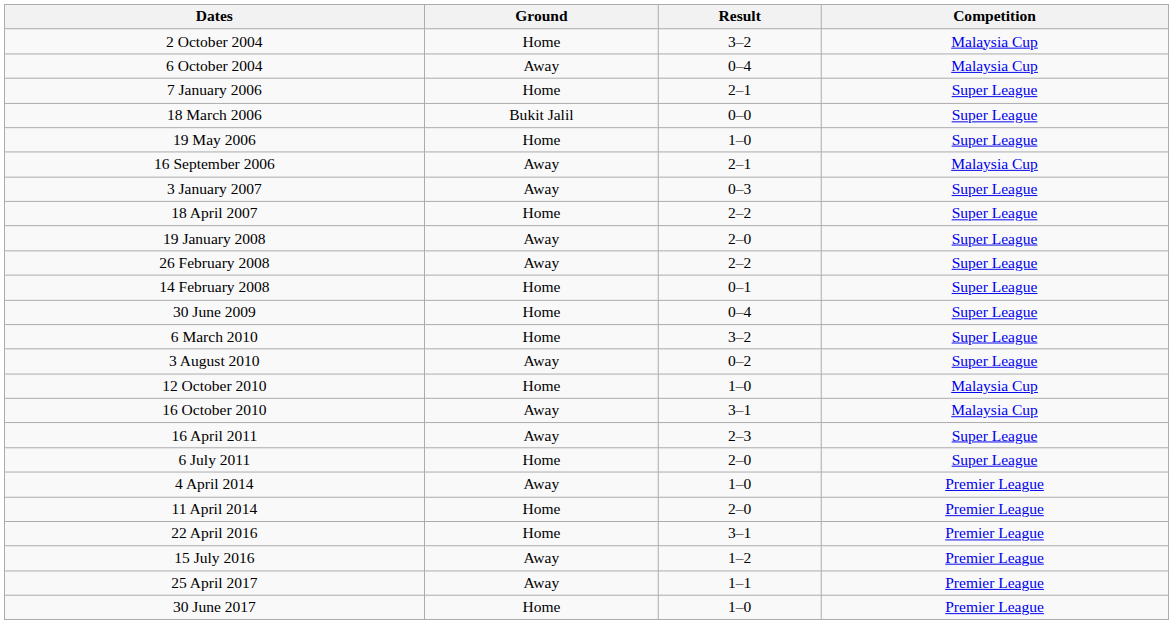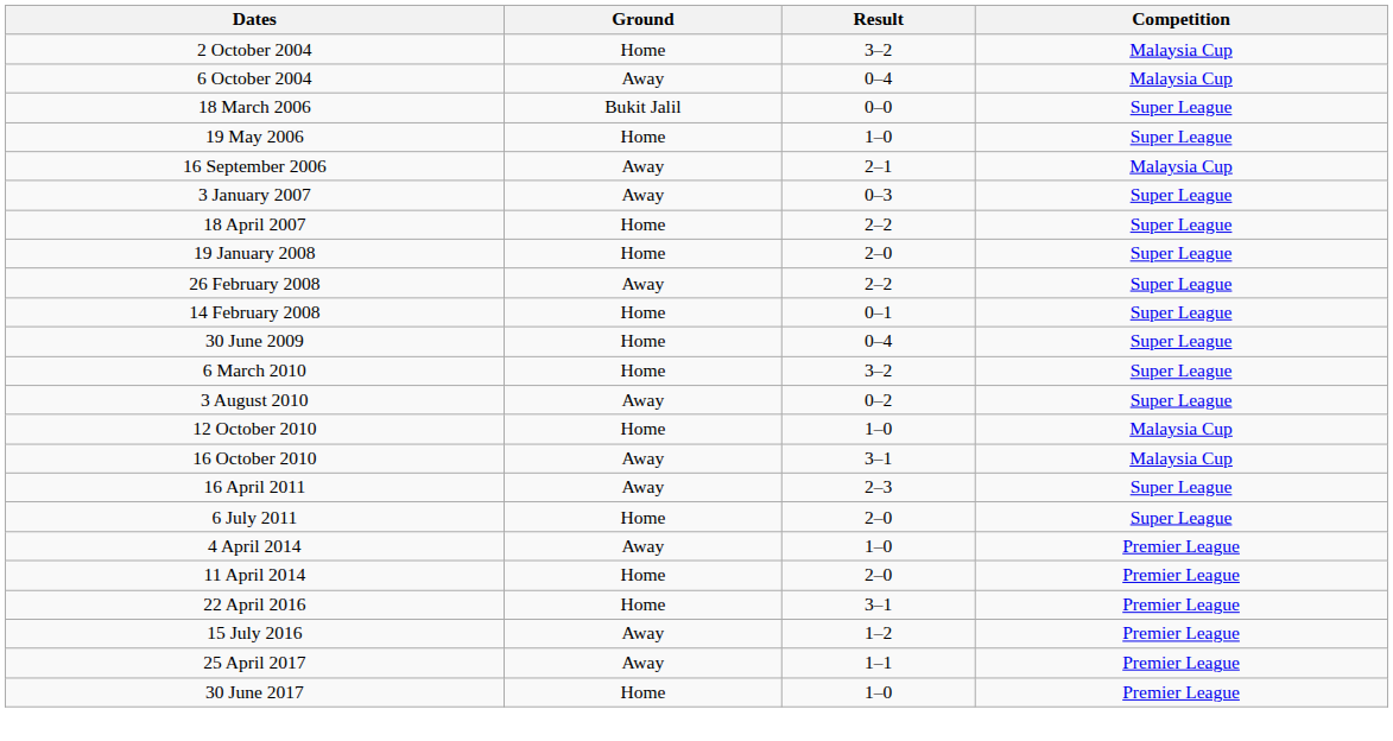 <table class="wikitable" style="width:95%;text-align:center">
 <tr>
 <th>Dates</th>
 <th>Ground</th>
 <th>Result</th>
 <th>Competition</th>
 </tr>
 <tr>
 <td>2 October 2004</td>
 <td>Home</td>
 <td>3–2</td>
 <td><a href='#'>Malaysia Cup</a></td>
 </tr>
 <tr>
 <td>6 October 2004</td>
 <td>Away</td>
 <td>0–4</td>
 <td><a href='#'>Malaysia Cup</a></td>
-</tr>
-<tr>
-<td>7 January 2006</td>
-<td>Home</td>
-<td>2–1</td>
-<td><a href='#'>Super League</a></td>
 </tr>
 <tr>
 <td>18 March 2006</td>
 <td>Bukit Jalil</td>
 <td>0–0</td>
 <td><a href='#'>Super League</a></td>
 </tr>
 <tr>
 <td>19 May 2006</td>
 <td>Home</td>
 <td>1–0</td>
 <td><a href='#'>Super League</a></td>
 </tr>
 <tr>
 <td>16 September 2006</td>
 <td>Away</td>
 <td>2–1</td>
 <td><a href='#'>Malaysia Cup</a></td>
 </tr>
 <tr>
 <td>3 January 2007</td>
 <td>Away</td>
 <td>0–3</td>
 <td><a href='#'>Super League</a></td>
 </tr>
 <tr>
 <td>18 April 2007</td>
 <td>Home</td>
 <td>2–2</td>
 <td><a href='#'>Super League</a></td>
 </tr>
 <tr>
 <td>19 January 2008</td>
-<td>Away</td>
+<td>Home</td>
 <td>2–0</td>
 <td><a href='#'>Super League</a></td>
 </tr>
 <tr>
 <td>26 February 2008</td>
 <td>Away</td>
 <td>2–2</td>
 <td><a href='#'>Super League</a></td>
 </tr>
 <tr>
 <td>14 February 2008</td>
 <td>Home</td>
 <td>0–1</td>
 <td><a href='#'>Super League</a></td>
 </tr>
 <tr>
 <td>30 June 2009</td>
 <td>Home</td>
 <td>0–4</td>
 <td><a href='#'>Super League</a></td>
 </tr>
 <tr>
 <td>6 March 2010</td>
 <td>Home</td>
 <td>3–2</td>
 <td><a href='#'>Super League</a></td>
 </tr>
 <tr>
 <td>3 August 2010</td>
 <td>Away</td>
 <td>0–2</td>
 <td><a href='#'>Super League</a></td>
 </tr>
 <tr>
 <td>12 October 2010</td>
 <td>Home</td>
 <td>1–0</td>
 <td><a href='#'>Malaysia Cup</a></td>
 </tr>
 <tr>
 <td>16 October 2010</td>
 <td>Away</td>
 <td>3–1</td>
 <td><a href='#'>Malaysia Cup</a></td>
 </tr>
 <tr>
 <td>16 April 2011</td>
 <td>Away</td>
 <td>2–3</td>
 <td><a href='#'>Super League</a></td>
 </tr>
 <tr>
 <td>6 July 2011</td>
 <td>Home</td>
 <td>2–0</td>
 <td><a href='#'>Super League</a></td>
 </tr>
 <tr>
 <td>4 April 2014</td>
 <td>Away</td>
 <td>1–0</td>
 <td><a href='#'>Premier League</a></td>
 </tr>
 <tr>
 <td>11 April 2014</td>
 <td>Home</td>
 <td>2–0</td>
 <td><a href='#'>Premier League</a></td>
 </tr>
 <tr>
 <td>22 April 2016</td>
 <td>Home</td>
 <td>3–1</td>
 <td><a href='#'>Premier League</a></td>
 </tr>
 <tr>
 <td>15 July 2016</td>
 <td>Away</td>
 <td>1–2</td>
 <td><a href='#'>Premier League</a></td>
 </tr>
 <tr>
 <td>25 April 2017</td>
 <td>Away</td>
 <td>1–1</td>
 <td><a href='#'>Premier League</a></td>
 </tr>
 <tr>
 <td>30 June 2017</td>
 <td>Home</td>
 <td>1–0</td>
 <td><a href='#'>Premier League</a></td>
 </tr>
 </table>
